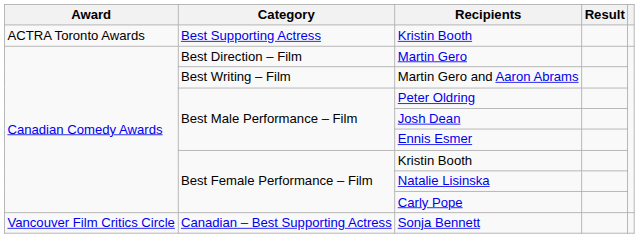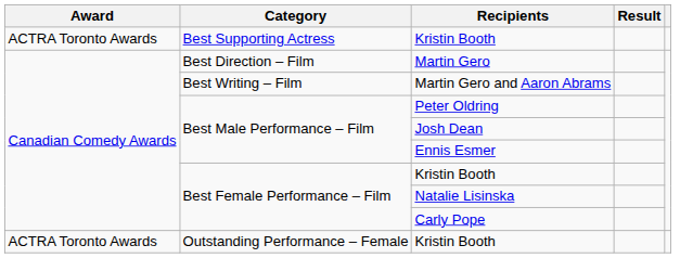 <table class="wikitable">
 <tr>
 <th style="text-align:center;">Award</th>
 <th style="text-align:center;">Category</th>
 <th style="text-align:center;">Recipients</th>
 <th style="text-align:center;">Result</th>
 <th style="text-align:center;"></th>
 </tr>
 <tr>
 <td>ACTRA Toronto Awards</td>
 <td><a href='#'>Best Supporting Actress</a></td>
 <td><a href='#'>Kristin Booth</a></td>
 <td></td>
 <td></td>
 </tr>
 <tr>
 <td rowspan="8"><a href='#'>Canadian Comedy Awards</a></td>
 <td>Best Direction – Film</td>
 <td><a href='#'>Martin Gero</a></td>
 <td></td>
 <td rowspan="8"></td>
 </tr>
 <tr>
 <td>Best Writing – Film</td>
 <td>Martin Gero and <a href='#'>Aaron Abrams</a></td>
 <td></td>
 </tr>
 <tr>
 <td rowspan="3">Best Male Performance – Film</td>
 <td><a href='#'>Peter Oldring</a></td>
 <td></td>
 </tr>
 <tr>
 <td><a href='#'>Josh Dean</a></td>
 <td></td>
 </tr>
 <tr>
 <td><a href='#'>Ennis Esmer</a></td>
 <td></td>
 </tr>
 <tr>
 <td rowspan="3">Best Female Performance – Film</td>
 <td>Kristin Booth</td>
 <td></td>
 </tr>
 <tr>
 <td><a href='#'>Natalie Lisinska</a></td>
 <td></td>
 </tr>
 <tr>
 <td><a href='#'>Carly Pope</a></td>
 <td></td>
 </tr>
 <tr>
-<td><a href='#'>Vancouver Film Critics Circle</a></td>
-<td><a href='#'>Canadian – Best Supporting Actress</a></td>
-<td><a href='#'>Sonja Bennett</a></td>
+<td>ACTRA Toronto Awards</td>
+<td>Outstanding Performance – Female</td>
+<td>Kristin Booth</td>
 <td></td>
 <td></td>
 </tr>
 </table>
